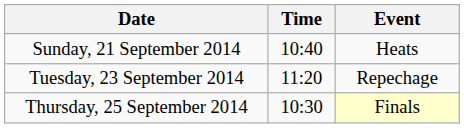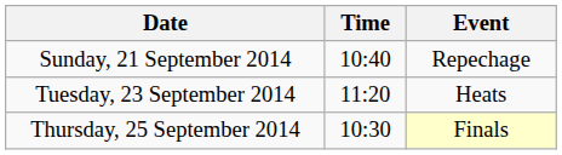 <table class = "wikitable" style="text-align:center;">
 <tr>
 <th width=220>Date</th>
 <th width=50>Time</th>
 <th width=100>Event</th>
 </tr>
 <tr>
 <td>Sunday, 21 September 2014</td>
 <td>10:40</td>
-<td>Heats</td>
+<td>Repechage</td>
 </tr>
 <tr>
 <td>Tuesday, 23 September 2014</td>
 <td>11:20</td>
-<td>Repechage</td>
+<td>Heats</td>
 </tr>
 <tr>
 <td>Thursday, 25 September 2014</td>
 <td>10:30</td>
 <td bgcolor=ffffcc>Finals</td>
 </tr>
 </table>
